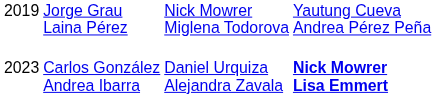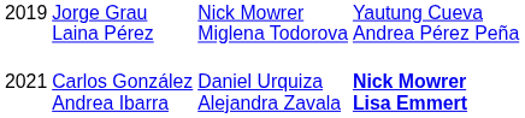 <table>
 <tr>
 <td>2019<br></td>
 <td><br><a href='#'>Jorge Grau</a><br><a href='#'>Laina Pérez</a></td>
 <td><br><a href='#'>Nick Mowrer</a><br><a href='#'>Miglena Todorova</a></td>
 <td><br><a href='#'>Yautung Cueva</a><br><a href='#'>Andrea Pérez Peña</a></td>
 </tr>
 <tr>
-<td>2023<br></td>
+<td>2021<br></td>
 <td><br><a href='#'>Carlos González</a><br><a href='#'>Andrea Ibarra</a></td>
 <td><br><a href='#'>Daniel Urquiza</a><br><a href='#'>Alejandra Zavala</a></td>
 <td><strong><br><a href='#'>Nick Mowrer</a><br><a href='#'>Lisa Emmert</a></strong></td>
 </tr>
 </table>
